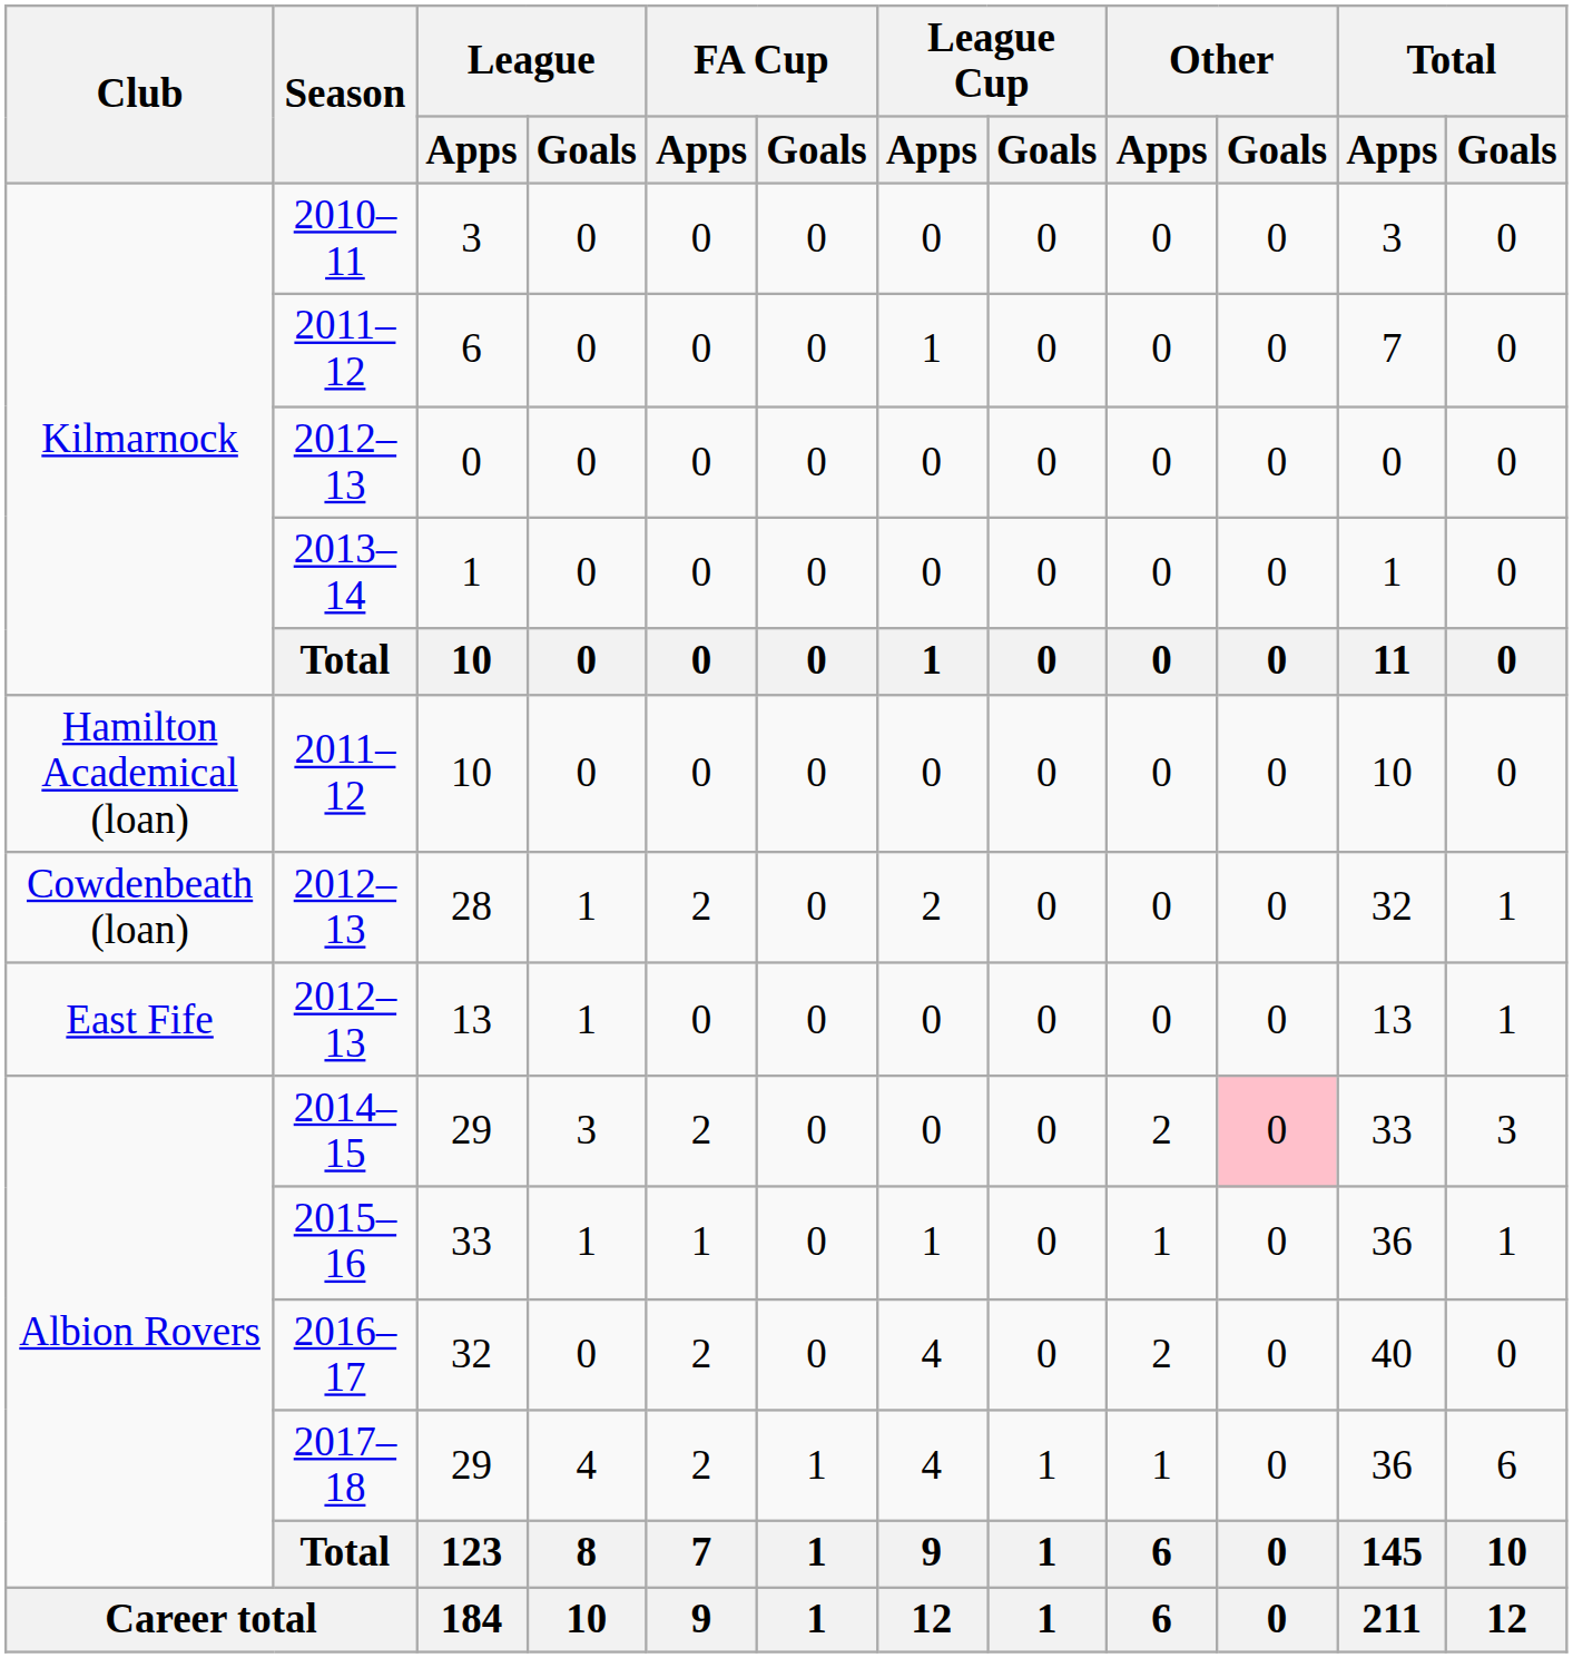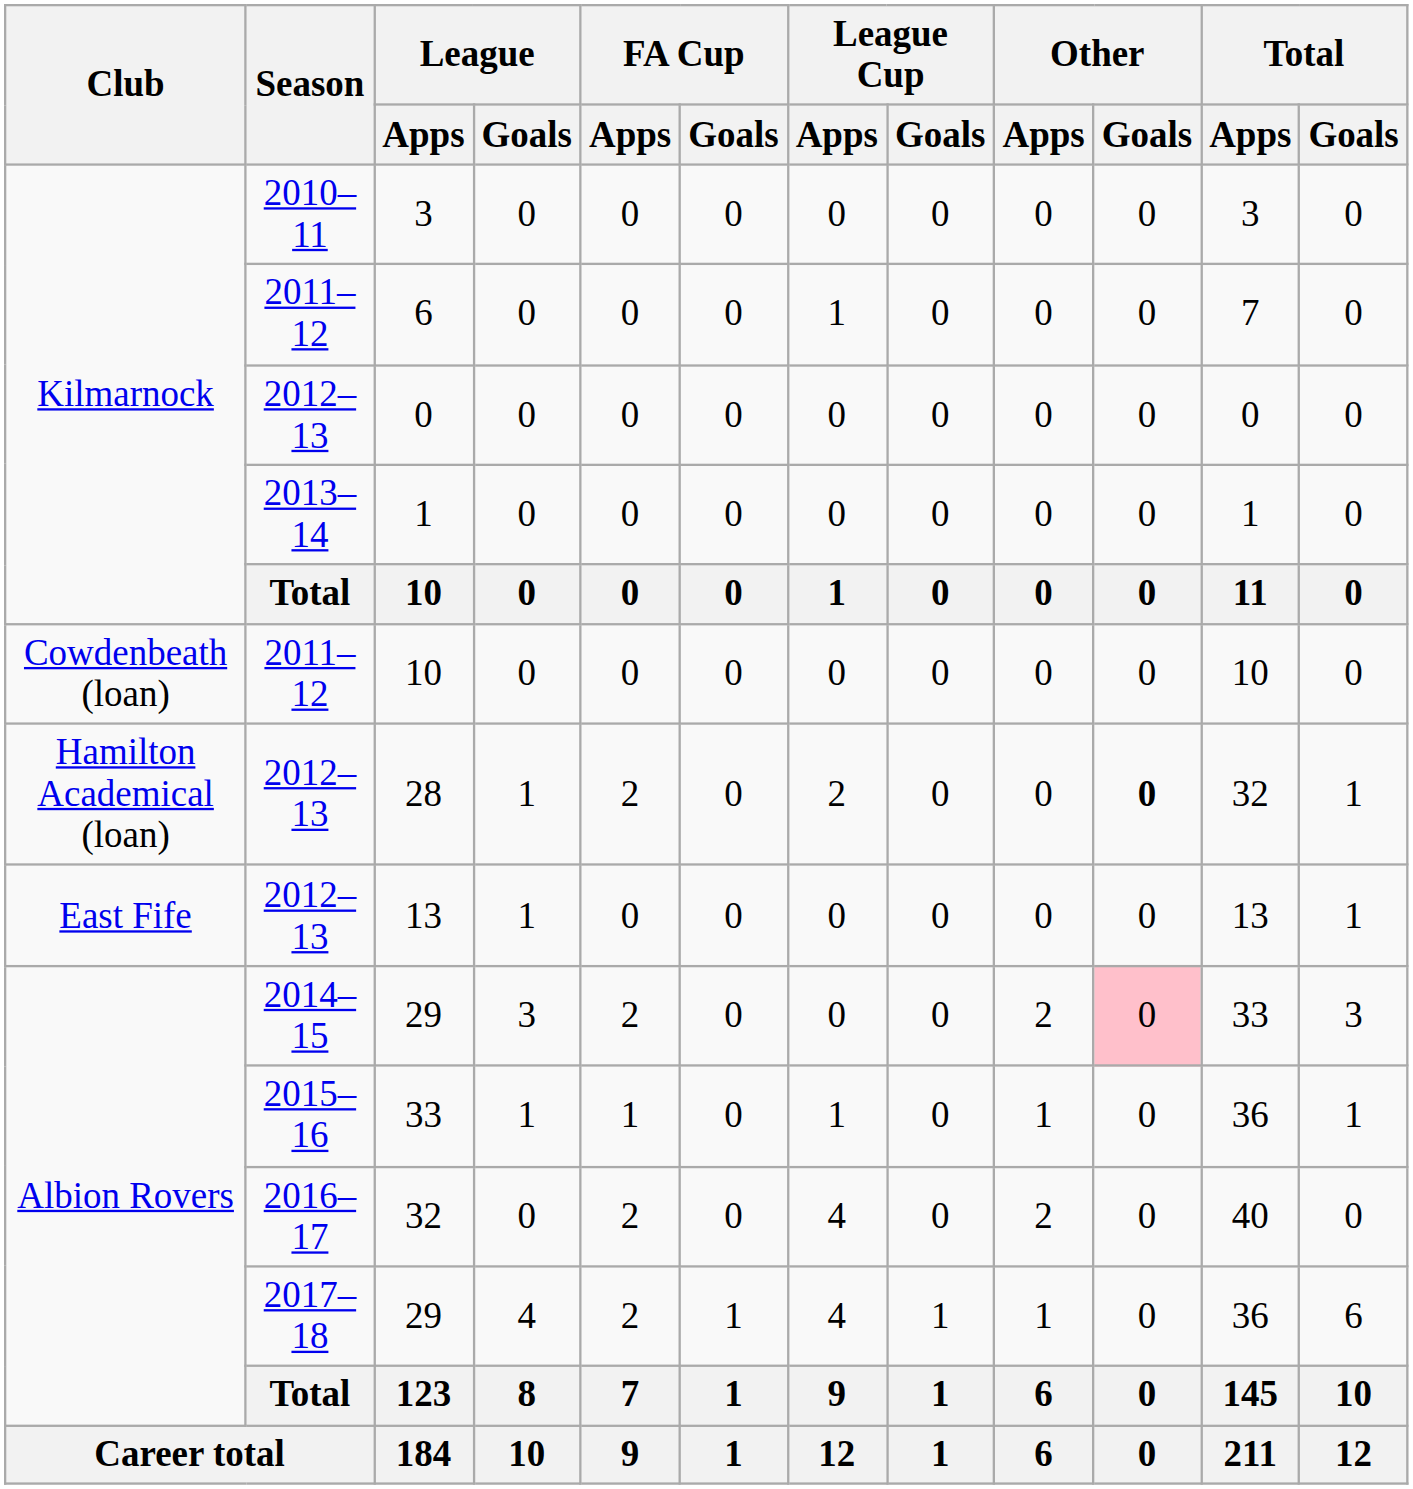 <table class="wikitable" style="text-align: center;">
 <tr>
 <th rowspan="2">Club</th>
 <th rowspan="2">Season</th>
 <th colspan="2">League</th>
 <th colspan="2">FA Cup</th>
 <th colspan="2">League Cup</th>
 <th colspan="2">Other</th>
 <th colspan="2">Total</th>
 </tr>
 <tr>
 <th>Apps</th>
 <th>Goals</th>
 <th>Apps</th>
 <th>Goals</th>
 <th>Apps</th>
 <th>Goals</th>
 <th>Apps</th>
 <th>Goals</th>
 <th>Apps</th>
 <th>Goals</th>
 </tr>
 <tr>
 <td rowspan="5" valign="center"><a href='#'>Kilmarnock</a></td>
 <td><a href='#'>2010–11</a></td>
 <td>3</td>
 <td>0</td>
 <td>0</td>
 <td>0</td>
 <td>0</td>
 <td>0</td>
 <td>0</td>
 <td>0</td>
 <td>3</td>
 <td>0</td>
 </tr>
 <tr>
 <td><a href='#'>2011–12</a></td>
 <td>6</td>
 <td>0</td>
 <td>0</td>
 <td>0</td>
 <td>1</td>
 <td>0</td>
 <td>0</td>
 <td>0</td>
 <td>7</td>
 <td>0</td>
 </tr>
 <tr>
 <td><a href='#'>2012–13</a></td>
 <td>0</td>
 <td>0</td>
 <td>0</td>
 <td>0</td>
 <td>0</td>
 <td>0</td>
 <td>0</td>
 <td>0</td>
 <td>0</td>
 <td>0</td>
 </tr>
 <tr>
 <td><a href='#'>2013–14</a></td>
 <td>1</td>
 <td>0</td>
 <td>0</td>
 <td>0</td>
 <td>0</td>
 <td>0</td>
 <td>0</td>
 <td>0</td>
 <td>1</td>
 <td>0</td>
 </tr>
 <tr>
 <th>Total</th>
 <th>10</th>
 <th>0</th>
 <th>0</th>
 <th>0</th>
 <th>1</th>
 <th>0</th>
 <th>0</th>
 <th>0</th>
 <th>11</th>
 <th>0</th>
 </tr>
 <tr>
-<td rowspan="1" valign="center"><a href='#'>Hamilton Academical</a> (loan)</td>
+<td rowspan="1" valign="center"><a href='#'>Cowdenbeath</a> (loan)</td>
 <td><a href='#'>2011–12</a></td>
 <td>10</td>
 <td>0</td>
 <td>0</td>
 <td>0</td>
 <td>0</td>
 <td>0</td>
 <td>0</td>
 <td>0</td>
 <td>10</td>
 <td>0</td>
 </tr>
 <tr>
-<td rowspan="1" valign="center"><a href='#'>Cowdenbeath</a> (loan)</td>
+<td rowspan="1" valign="center"><a href='#'>Hamilton Academical</a> (loan)</td>
 <td><a href='#'>2012–13</a></td>
 <td>28</td>
 <td>1</td>
 <td>2</td>
 <td>0</td>
 <td>2</td>
 <td>0</td>
 <td>0</td>
-<td>0</td>
+<td><strong>0</strong></td>
 <td>32</td>
 <td>1</td>
 </tr>
 <tr>
 <td rowspan="1" valign="center"><a href='#'>East Fife</a></td>
 <td><a href='#'>2012–13</a></td>
 <td>13</td>
 <td>1</td>
 <td>0</td>
 <td>0</td>
 <td>0</td>
 <td>0</td>
 <td>0</td>
 <td>0</td>
 <td>13</td>
 <td>1</td>
 </tr>
 <tr>
 <td rowspan="5" valign="center"><a href='#'>Albion Rovers</a></td>
 <td><a href='#'>2014–15</a></td>
 <td>29</td>
 <td>3</td>
 <td>2</td>
 <td>0</td>
 <td>0</td>
 <td>0</td>
 <td>2</td>
 <td style="background: pink;">0</td>
 <td>33</td>
 <td>3</td>
 </tr>
 <tr>
 <td><a href='#'>2015–16</a></td>
 <td>33</td>
 <td>1</td>
 <td>1</td>
 <td>0</td>
 <td>1</td>
 <td>0</td>
 <td>1</td>
 <td>0</td>
 <td>36</td>
 <td>1</td>
 </tr>
 <tr>
 <td><a href='#'>2016–17</a></td>
 <td>32</td>
 <td>0</td>
 <td>2</td>
 <td>0</td>
 <td>4</td>
 <td>0</td>
 <td>2</td>
 <td>0</td>
 <td>40</td>
 <td>0</td>
 </tr>
 <tr>
 <td><a href='#'>2017–18</a></td>
 <td>29</td>
 <td>4</td>
 <td>2</td>
 <td>1</td>
 <td>4</td>
 <td>1</td>
 <td>1</td>
 <td>0</td>
 <td>36</td>
 <td>6</td>
 </tr>
 <tr>
 <th>Total</th>
 <th>123</th>
 <th>8</th>
 <th>7</th>
 <th>1</th>
 <th>9</th>
 <th>1</th>
 <th>6</th>
 <th>0</th>
 <th>145</th>
 <th>10</th>
 </tr>
 <tr>
 <th colspan="2">Career total</th>
 <th>184</th>
 <th>10</th>
 <th>9</th>
 <th>1</th>
 <th>12</th>
 <th>1</th>
 <th>6</th>
 <th>0</th>
 <th>211</th>
 <th>12</th>
 </tr>
 </table>
